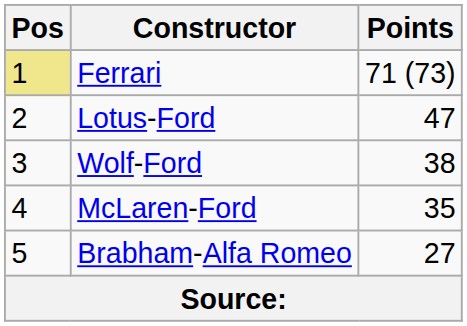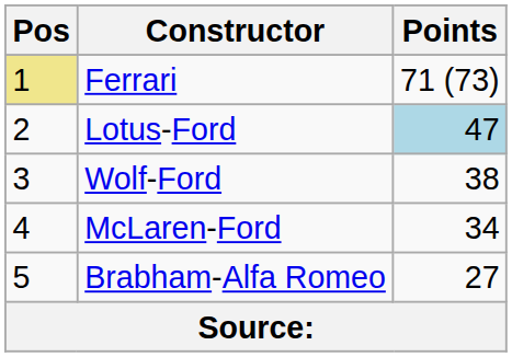 <table class="wikitable" style="font-size: 95%;">
 <tr>
 <th>Pos</th>
 <th>Constructor</th>
 <th>Points</th>
 </tr>
 <tr>
 <td style="background: khaki;">1</td>
 <td> <a href='#'>Ferrari</a></td>
 <td align="right">71 (73)</td>
 </tr>
 <tr>
 <td>2</td>
 <td> <a href='#'>Lotus</a>-<a href='#'>Ford</a></td>
-<td align="right">47</td>
+<td align="right" style="background: lightblue;">47</td>
 </tr>
 <tr>
 <td>3</td>
 <td> <a href='#'>Wolf</a>-<a href='#'>Ford</a></td>
 <td align="right">38</td>
 </tr>
 <tr>
 <td>4</td>
 <td> <a href='#'>McLaren</a>-<a href='#'>Ford</a></td>
-<td align="right">35</td>
+<td align="right">34</td>
 </tr>
 <tr>
 <td>5</td>
 <td> <a href='#'>Brabham</a>-<a href='#'>Alfa Romeo</a></td>
 <td align="right">27</td>
 </tr>
 <tr>
 <th colspan=4>Source: </th>
 </tr>
 </table>
